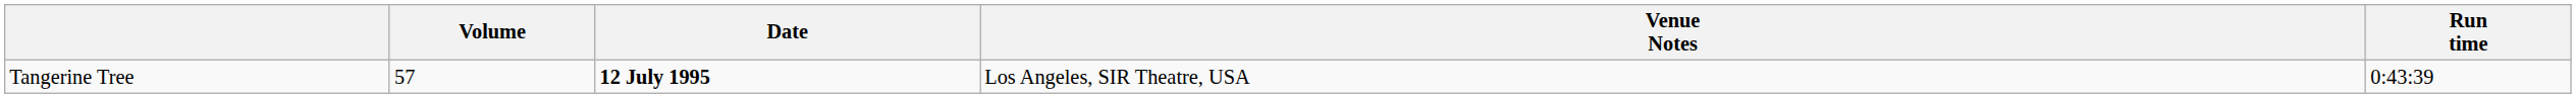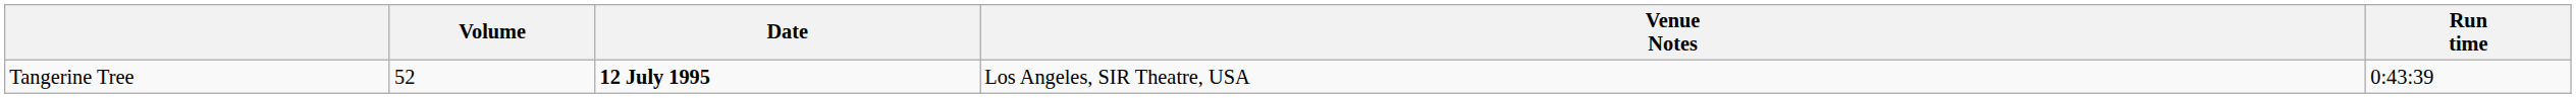 <table class="wikitable" style="width: 100%;">
 <tr>
 <th style="width: 15%;"></th>
 <th style="width: 8%;">Volume</th>
 <th style="width: 15%;">Date</th>
 <th>Venue<br>Notes</th>
 <th style="width: 8%;">Run<br>time</th>
 </tr>
 <tr>
 <td>Tangerine Tree</td>
-<td>57</td>
+<td>52</td>
 <td><strong>12 July 1995</strong></td>
 <td>Los Angeles, SIR Theatre, USA</td>
 <td>0:43:39</td>
 </tr>
 </table>
